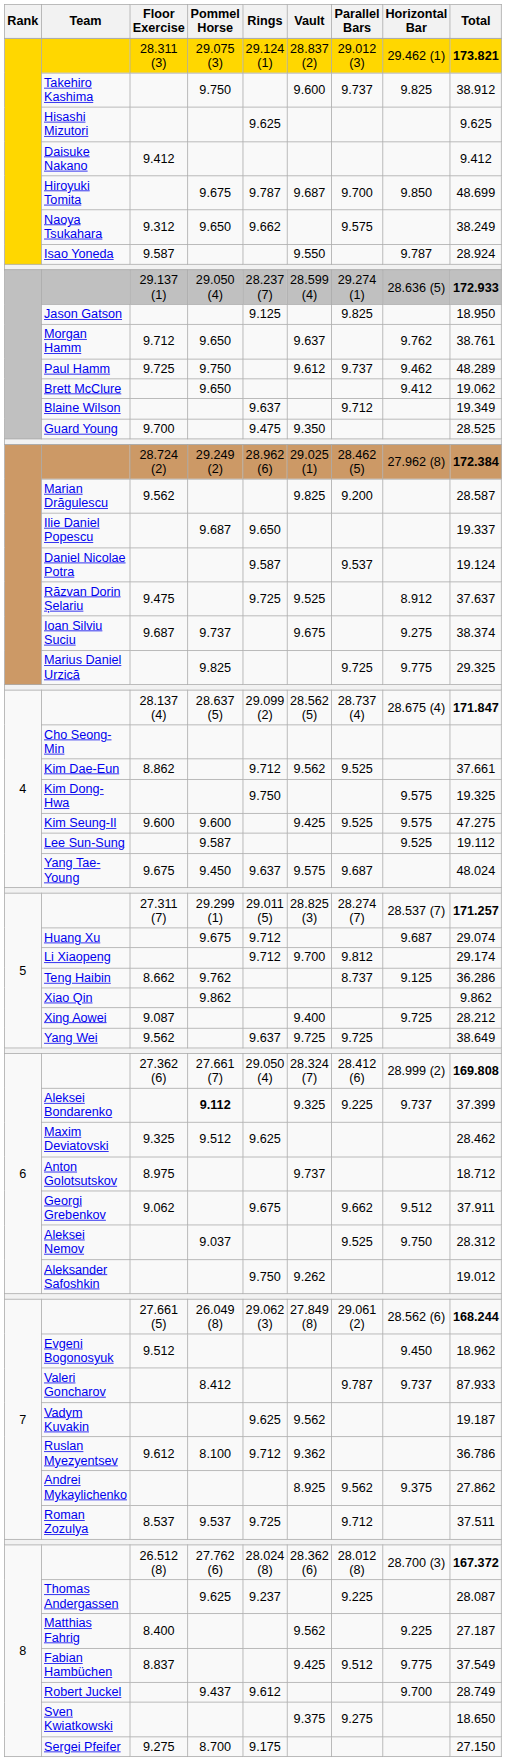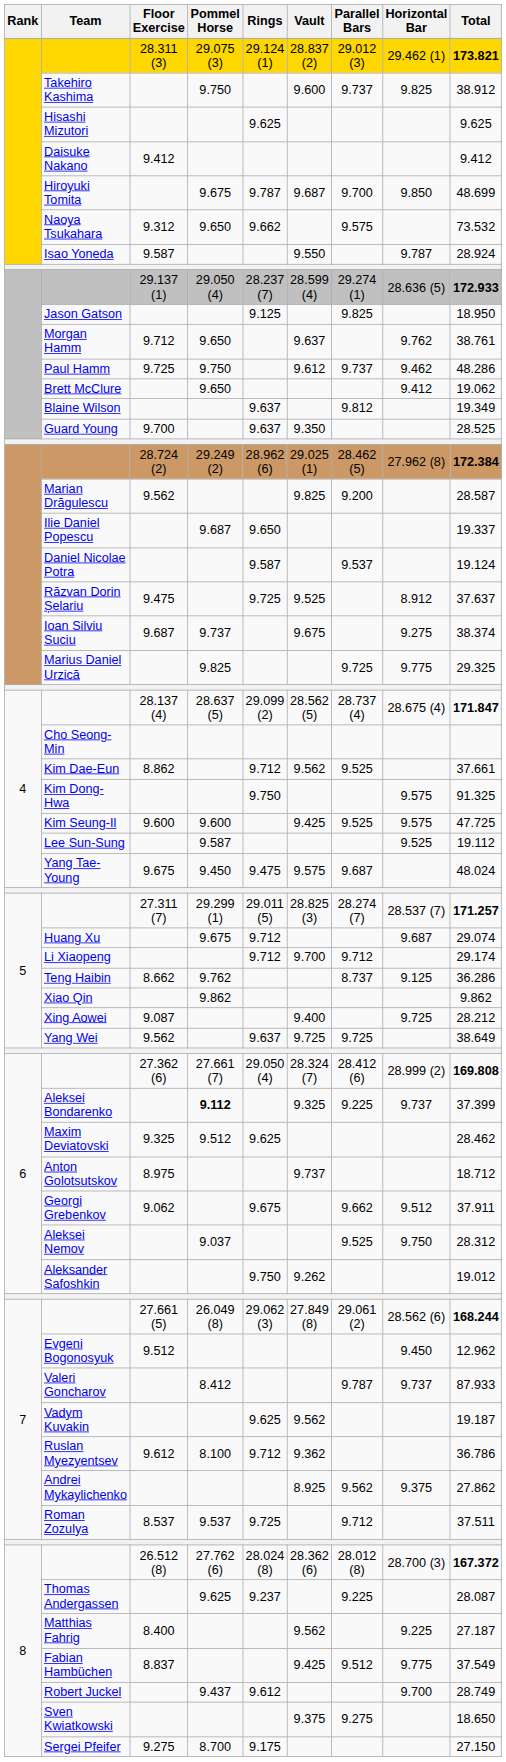 <table class="wikitable" style="text-align:center">
 <tr>
 <th>Rank</th>
 <th style="width:13em">Team</th>
 <th style="width:6em">Floor<br>Exercise</th>
 <th style="width:6em">Pommel<br>Horse</th>
 <th style="width:6em">Rings</th>
 <th style="width:6em">Vault</th>
 <th style="width:6em">Parallel<br>Bars</th>
 <th style="width:6em">Horizontal<br>Bar</th>
 <th style="width:6em">Total</th>
 </tr>
 <tr>
 </tr>
 <tr bgcolor=gold>
 <td rowspan=7></td>
 <td align=center></td>
 <td>28.311 (3)</td>
 <td>29.075 (3)</td>
 <td>29.124 (1)</td>
 <td>28.837 (2)</td>
 <td>29.012 (3)</td>
 <td>29.462 (1)</td>
 <td><strong>173.821</strong></td>
 </tr>
 <tr>
 <td align=left><a href='#'>Takehiro Kashima</a></td>
 <td></td>
 <td>9.750</td>
 <td></td>
 <td>9.600</td>
 <td>9.737</td>
 <td>9.825</td>
 <td>38.912</td>
 </tr>
 <tr>
 <td align=left><a href='#'>Hisashi Mizutori</a></td>
 <td></td>
 <td></td>
 <td>9.625</td>
 <td></td>
 <td></td>
 <td></td>
 <td>9.625</td>
 </tr>
 <tr>
 <td align=left><a href='#'>Daisuke Nakano</a></td>
 <td>9.412</td>
 <td></td>
 <td></td>
 <td></td>
 <td></td>
 <td></td>
 <td>9.412</td>
 </tr>
 <tr>
 <td align=left><a href='#'>Hiroyuki Tomita</a></td>
 <td></td>
 <td>9.675</td>
 <td>9.787</td>
 <td>9.687</td>
 <td>9.700</td>
 <td>9.850</td>
 <td>48.699</td>
 </tr>
 <tr>
 <td align=left><a href='#'>Naoya Tsukahara</a></td>
 <td>9.312</td>
 <td>9.650</td>
 <td>9.662</td>
 <td></td>
 <td>9.575</td>
 <td></td>
-<td>38.249</td>
+<td>73.532</td>
 </tr>
 <tr>
 <td align=left><a href='#'>Isao Yoneda</a></td>
 <td>9.587</td>
 <td></td>
 <td></td>
 <td>9.550</td>
 <td></td>
 <td>9.787</td>
 <td>28.924</td>
 </tr>
 <tr>
 <th colspan=9></th>
 </tr>
 <tr>
 </tr>
 <tr bgcolor=silver>
 <td rowspan=7></td>
 <td align=center></td>
 <td>29.137 (1)</td>
 <td>29.050 (4)</td>
 <td>28.237 (7)</td>
 <td>28.599 (4)</td>
 <td>29.274 (1)</td>
 <td>28.636 (5)</td>
 <td><strong>172.933</strong></td>
 </tr>
 <tr>
 <td align=left><a href='#'>Jason Gatson</a></td>
 <td></td>
 <td></td>
 <td>9.125</td>
 <td></td>
 <td>9.825</td>
 <td></td>
 <td>18.950</td>
 </tr>
 <tr>
 <td align=left><a href='#'>Morgan Hamm</a></td>
 <td>9.712</td>
 <td>9.650</td>
 <td></td>
 <td>9.637</td>
 <td></td>
 <td>9.762</td>
 <td>38.761</td>
 </tr>
 <tr>
 <td align=left><a href='#'>Paul Hamm</a></td>
 <td>9.725</td>
 <td>9.750</td>
 <td></td>
 <td>9.612</td>
 <td>9.737</td>
 <td>9.462</td>
-<td>48.289</td>
+<td>48.286</td>
 </tr>
 <tr>
 <td align=left><a href='#'>Brett McClure</a></td>
 <td></td>
 <td>9.650</td>
 <td></td>
 <td></td>
 <td></td>
 <td>9.412</td>
 <td>19.062</td>
 </tr>
 <tr>
 <td align=left><a href='#'>Blaine Wilson</a></td>
 <td></td>
 <td></td>
 <td>9.637</td>
 <td></td>
-<td>9.712</td>
+<td>9.812</td>
 <td></td>
 <td>19.349</td>
 </tr>
 <tr>
 <td align=left><a href='#'>Guard Young</a></td>
 <td>9.700</td>
 <td></td>
-<td>9.475</td>
+<td>9.637</td>
 <td>9.350</td>
 <td></td>
 <td></td>
 <td>28.525</td>
 </tr>
 <tr>
 <th colspan=9></th>
 </tr>
 <tr>
 </tr>
 <tr bgcolor=#CC9966>
 <td rowspan=7></td>
 <td align=center></td>
 <td>28.724 (2)</td>
 <td>29.249 (2)</td>
 <td>28.962 (6)</td>
 <td>29.025 (1)</td>
 <td>28.462 (5)</td>
 <td>27.962 (8)</td>
 <td><strong>172.384</strong></td>
 </tr>
 <tr>
 <td align=left><a href='#'>Marian Drăgulescu</a></td>
 <td>9.562</td>
 <td></td>
 <td></td>
 <td>9.825</td>
 <td>9.200</td>
 <td></td>
 <td>28.587</td>
 </tr>
 <tr>
 <td align=left><a href='#'>Ilie Daniel Popescu</a></td>
 <td></td>
 <td>9.687</td>
 <td>9.650</td>
 <td></td>
 <td></td>
 <td></td>
 <td>19.337</td>
 </tr>
 <tr>
 <td align=left><a href='#'>Daniel Nicolae Potra</a></td>
 <td></td>
 <td></td>
 <td>9.587</td>
 <td></td>
 <td>9.537</td>
 <td></td>
 <td>19.124</td>
 </tr>
 <tr>
 <td align=left><a href='#'>Răzvan Dorin Șelariu</a></td>
 <td>9.475</td>
 <td></td>
 <td>9.725</td>
 <td>9.525</td>
 <td></td>
 <td>8.912</td>
 <td>37.637</td>
 </tr>
 <tr>
 <td align=left><a href='#'>Ioan Silviu Suciu</a></td>
 <td>9.687</td>
 <td>9.737</td>
 <td></td>
 <td>9.675</td>
 <td></td>
 <td>9.275</td>
 <td>38.374</td>
 </tr>
 <tr>
 <td align=left><a href='#'>Marius Daniel Urzică</a></td>
 <td></td>
 <td>9.825</td>
 <td></td>
 <td></td>
 <td>9.725</td>
 <td>9.775</td>
 <td>29.325</td>
 </tr>
 <tr>
 <th colspan=9></th>
 </tr>
 <tr>
 <td rowspan=7>4</td>
 <td align=center></td>
 <td>28.137 (4)</td>
 <td>28.637 (5)</td>
 <td>29.099 (2)</td>
 <td>28.562 (5)</td>
 <td>28.737 (4)</td>
 <td>28.675 (4)</td>
 <td><strong>171.847</strong></td>
 </tr>
 <tr>
 <td align=left><a href='#'>Cho Seong-Min</a></td>
 <td></td>
 <td></td>
 <td></td>
 <td></td>
 <td></td>
 <td></td>
 <td></td>
 </tr>
 <tr>
 <td align=left><a href='#'>Kim Dae-Eun</a></td>
 <td>8.862</td>
 <td></td>
 <td>9.712</td>
 <td>9.562</td>
 <td>9.525</td>
 <td></td>
 <td>37.661</td>
 </tr>
 <tr>
 <td align=left><a href='#'>Kim Dong-Hwa</a></td>
 <td></td>
 <td></td>
 <td>9.750</td>
 <td></td>
 <td></td>
 <td>9.575</td>
-<td>19.325</td>
+<td>91.325</td>
 </tr>
 <tr>
 <td align=left><a href='#'>Kim Seung-Il</a></td>
 <td>9.600</td>
 <td>9.600</td>
 <td></td>
 <td>9.425</td>
 <td>9.525</td>
 <td>9.575</td>
-<td>47.275</td>
+<td>47.725</td>
 </tr>
 <tr>
 <td align=left><a href='#'>Lee Sun-Sung</a></td>
 <td></td>
 <td>9.587</td>
 <td></td>
 <td></td>
 <td></td>
 <td>9.525</td>
 <td>19.112</td>
 </tr>
 <tr>
 <td align=left><a href='#'>Yang Tae-Young</a></td>
 <td>9.675</td>
 <td>9.450</td>
-<td>9.637</td>
+<td>9.475</td>
 <td>9.575</td>
 <td>9.687</td>
 <td></td>
 <td>48.024</td>
 </tr>
 <tr>
 <th colspan=9></th>
 </tr>
 <tr>
 <td rowspan=7>5</td>
 <td align=center></td>
 <td>27.311 (7)</td>
 <td>29.299 (1)</td>
 <td>29.011 (5)</td>
 <td>28.825 (3)</td>
 <td>28.274 (7)</td>
 <td>28.537 (7)</td>
 <td><strong>171.257</strong></td>
 </tr>
 <tr>
 <td align=left><a href='#'>Huang Xu</a></td>
 <td></td>
 <td>9.675</td>
 <td>9.712</td>
 <td></td>
 <td></td>
 <td>9.687</td>
 <td>29.074</td>
 </tr>
 <tr>
 <td align=left><a href='#'>Li Xiaopeng</a></td>
 <td></td>
 <td></td>
 <td>9.712</td>
 <td>9.700</td>
-<td>9.812</td>
+<td>9.712</td>
 <td></td>
 <td>29.174</td>
 </tr>
 <tr>
 <td align=left><a href='#'>Teng Haibin</a></td>
 <td>8.662</td>
 <td>9.762</td>
 <td></td>
 <td></td>
 <td>8.737</td>
 <td>9.125</td>
 <td>36.286</td>
 </tr>
 <tr>
 <td align=left><a href='#'>Xiao Qin</a></td>
 <td></td>
 <td>9.862</td>
 <td></td>
 <td></td>
 <td></td>
 <td></td>
 <td>9.862</td>
 </tr>
 <tr>
 <td align=left><a href='#'>Xing Aowei</a></td>
 <td>9.087</td>
 <td></td>
 <td></td>
 <td>9.400</td>
 <td></td>
 <td>9.725</td>
 <td>28.212</td>
 </tr>
 <tr>
 <td align=left><a href='#'>Yang Wei</a></td>
 <td>9.562</td>
 <td></td>
 <td>9.637</td>
 <td>9.725</td>
 <td>9.725</td>
 <td></td>
 <td>38.649</td>
 </tr>
 <tr>
 <th colspan=9></th>
 </tr>
 <tr>
 <td rowspan=7>6</td>
 <td align=center></td>
 <td>27.362 (6)</td>
 <td>27.661 (7)</td>
 <td>29.050 (4)</td>
 <td>28.324 (7)</td>
 <td>28.412 (6)</td>
 <td>28.999 (2)</td>
 <td><strong>169.808</strong></td>
 </tr>
 <tr>
 <td align=left><a href='#'>Aleksei Bondarenko</a></td>
 <td></td>
 <td><strong>9.112</strong></td>
 <td></td>
 <td>9.325</td>
 <td>9.225</td>
 <td>9.737</td>
 <td>37.399</td>
 </tr>
 <tr>
 <td align=left><a href='#'>Maxim Deviatovski</a></td>
 <td>9.325</td>
 <td>9.512</td>
 <td>9.625</td>
 <td></td>
 <td></td>
 <td></td>
 <td>28.462</td>
 </tr>
 <tr>
 <td align=left><a href='#'>Anton Golotsutskov</a></td>
 <td>8.975</td>
 <td></td>
 <td></td>
 <td>9.737</td>
 <td></td>
 <td></td>
 <td>18.712</td>
 </tr>
 <tr>
 <td align=left><a href='#'>Georgi Grebenkov</a></td>
 <td>9.062</td>
 <td></td>
 <td>9.675</td>
 <td></td>
 <td>9.662</td>
 <td>9.512</td>
 <td>37.911</td>
 </tr>
 <tr>
 <td align=left><a href='#'>Aleksei Nemov</a></td>
 <td></td>
 <td>9.037</td>
 <td></td>
 <td></td>
 <td>9.525</td>
 <td>9.750</td>
 <td>28.312</td>
 </tr>
 <tr>
 <td align=left><a href='#'>Aleksander Safoshkin</a></td>
 <td></td>
 <td></td>
 <td>9.750</td>
 <td>9.262</td>
 <td></td>
 <td></td>
 <td>19.012</td>
 </tr>
 <tr>
 <th colspan=9></th>
 </tr>
 <tr>
 <td rowspan=7>7</td>
 <td align=center></td>
 <td>27.661 (5)</td>
 <td>26.049 (8)</td>
 <td>29.062 (3)</td>
 <td>27.849 (8)</td>
 <td>29.061 (2)</td>
 <td>28.562 (6)</td>
 <td><strong>168.244</strong></td>
 </tr>
 <tr>
 <td align=left><a href='#'>Evgeni Bogonosyuk</a></td>
 <td>9.512</td>
 <td></td>
 <td></td>
 <td></td>
 <td></td>
 <td>9.450</td>
-<td>18.962</td>
+<td>12.962</td>
 </tr>
 <tr>
 <td align=left><a href='#'>Valeri Goncharov</a></td>
 <td></td>
 <td>8.412</td>
 <td></td>
 <td></td>
 <td>9.787</td>
 <td>9.737</td>
 <td>87.933</td>
 </tr>
 <tr>
 <td align=left><a href='#'>Vadym Kuvakin</a></td>
 <td></td>
 <td></td>
 <td>9.625</td>
 <td>9.562</td>
 <td></td>
 <td></td>
 <td>19.187</td>
 </tr>
 <tr>
 <td align=left><a href='#'>Ruslan Myezyentsev</a></td>
 <td>9.612</td>
 <td>8.100</td>
 <td>9.712</td>
 <td>9.362</td>
 <td></td>
 <td></td>
 <td>36.786</td>
 </tr>
 <tr>
 <td align=left><a href='#'>Andrei Mykaylichenko</a></td>
 <td></td>
 <td></td>
 <td></td>
 <td>8.925</td>
 <td>9.562</td>
 <td>9.375</td>
 <td>27.862</td>
 </tr>
 <tr>
 <td align=left><a href='#'>Roman Zozulya</a></td>
 <td>8.537</td>
 <td>9.537</td>
 <td>9.725</td>
 <td></td>
 <td>9.712</td>
 <td></td>
 <td>37.511</td>
 </tr>
 <tr>
 <th colspan=9></th>
 </tr>
 <tr>
 <td rowspan=7>8</td>
 <td align=center></td>
 <td>26.512 (8)</td>
 <td>27.762 (6)</td>
 <td>28.024 (8)</td>
 <td>28.362 (6)</td>
 <td>28.012 (8)</td>
 <td>28.700 (3)</td>
 <td><strong>167.372</strong></td>
 </tr>
 <tr>
 <td align=left><a href='#'>Thomas Andergassen</a></td>
 <td></td>
 <td>9.625</td>
 <td>9.237</td>
 <td></td>
 <td>9.225</td>
 <td></td>
 <td>28.087</td>
 </tr>
 <tr>
 <td align=left><a href='#'>Matthias Fahrig</a></td>
 <td>8.400</td>
 <td></td>
 <td></td>
 <td>9.562</td>
 <td></td>
 <td>9.225</td>
 <td>27.187</td>
 </tr>
 <tr>
 <td align=left><a href='#'>Fabian Hambüchen</a></td>
 <td>8.837</td>
 <td></td>
 <td></td>
 <td>9.425</td>
 <td>9.512</td>
 <td>9.775</td>
 <td>37.549</td>
 </tr>
 <tr>
 <td align=left><a href='#'>Robert Juckel</a></td>
 <td></td>
 <td>9.437</td>
 <td>9.612</td>
 <td></td>
 <td></td>
 <td>9.700</td>
 <td>28.749</td>
 </tr>
 <tr>
 <td align=left><a href='#'>Sven Kwiatkowski</a></td>
 <td></td>
 <td></td>
 <td></td>
 <td>9.375</td>
 <td>9.275</td>
 <td></td>
 <td>18.650</td>
 </tr>
 <tr>
 <td align=left><a href='#'>Sergei Pfeifer</a></td>
 <td>9.275</td>
 <td>8.700</td>
 <td>9.175</td>
 <td></td>
 <td></td>
 <td></td>
 <td>27.150</td>
 </tr>
 </table>
